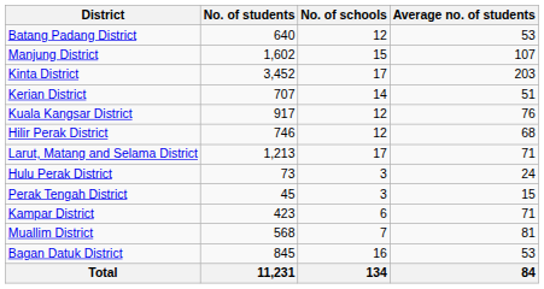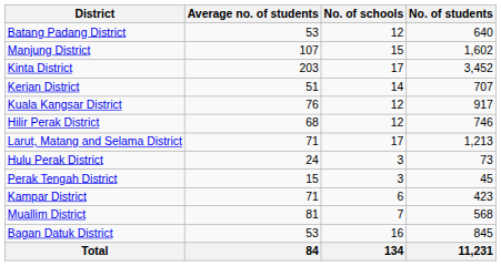 <table class="wikitable sortable">
 <tr>
 <th>District</th>
+<th>Average no. of students</th>
+<th>No. of schools</th>
 <th>No. of students</th>
-<th>No. of schools</th>
-<th>Average no. of students</th>
 </tr>
 <tr>
 <td><a href='#'>Batang Padang District</a></td>
+<td style="text-align:right;">53</td>
+<td style="text-align:right;">12</td>
 <td style="text-align:right;">640</td>
-<td style="text-align:right;">12</td>
-<td style="text-align:right;">53</td>
 </tr>
 <tr>
 <td><a href='#'>Manjung District</a></td>
+<td style="text-align:right;">107</td>
+<td style="text-align:right;">15</td>
 <td style="text-align:right;">1,602</td>
-<td style="text-align:right;">15</td>
-<td style="text-align:right;">107</td>
 </tr>
 <tr>
 <td><a href='#'>Kinta District</a></td>
+<td style="text-align:right;">203</td>
+<td style="text-align:right;">17</td>
 <td style="text-align:right;">3,452</td>
-<td style="text-align:right;">17</td>
-<td style="text-align:right;">203</td>
 </tr>
 <tr>
 <td><a href='#'>Kerian District</a></td>
+<td style="text-align:right;">51</td>
+<td style="text-align:right;">14</td>
 <td style="text-align:right;">707</td>
-<td style="text-align:right;">14</td>
-<td style="text-align:right;">51</td>
 </tr>
 <tr>
 <td><a href='#'>Kuala Kangsar District</a></td>
+<td style="text-align:right;">76</td>
+<td style="text-align:right;">12</td>
 <td style="text-align:right;">917</td>
-<td style="text-align:right;">12</td>
-<td style="text-align:right;">76</td>
 </tr>
 <tr>
 <td><a href='#'>Hilir Perak District</a></td>
+<td style="text-align:right;">68</td>
+<td style="text-align:right;">12</td>
 <td style="text-align:right;">746</td>
-<td style="text-align:right;">12</td>
-<td style="text-align:right;">68</td>
 </tr>
 <tr>
 <td><a href='#'>Larut, Matang and Selama District</a></td>
+<td style="text-align:right;">71</td>
+<td style="text-align:right;">17</td>
 <td style="text-align:right;">1,213</td>
-<td style="text-align:right;">17</td>
-<td style="text-align:right;">71</td>
 </tr>
 <tr>
 <td><a href='#'>Hulu Perak District</a></td>
+<td style="text-align:right;">24</td>
+<td style="text-align:right;">3</td>
 <td style="text-align:right;">73</td>
-<td style="text-align:right;">3</td>
-<td style="text-align:right;">24</td>
 </tr>
 <tr>
 <td><a href='#'>Perak Tengah District</a></td>
+<td style="text-align:right;">15</td>
+<td style="text-align:right;">3</td>
 <td style="text-align:right;">45</td>
-<td style="text-align:right;">3</td>
-<td style="text-align:right;">15</td>
 </tr>
 <tr>
 <td><a href='#'>Kampar District</a></td>
+<td style="text-align:right;">71</td>
+<td style="text-align:right;">6</td>
 <td style="text-align:right;">423</td>
-<td style="text-align:right;">6</td>
-<td style="text-align:right;">71</td>
 </tr>
 <tr>
 <td><a href='#'>Muallim District</a></td>
+<td style="text-align:right;">81</td>
+<td style="text-align:right;">7</td>
 <td style="text-align:right;">568</td>
-<td style="text-align:right;">7</td>
-<td style="text-align:right;">81</td>
 </tr>
 <tr>
 <td><a href='#'>Bagan Datuk District</a></td>
+<td style="text-align:right;">53</td>
+<td style="text-align:right;">16</td>
 <td style="text-align:right;">845</td>
-<td style="text-align:right;">16</td>
-<td style="text-align:right;">53</td>
 </tr>
 <tr>
 <th><strong>Total</strong></th>
+<th style="text-align:right;">84</th>
+<th style="text-align:right;">134</th>
 <th style="text-align:right;">11,231</th>
-<th style="text-align:right;">134</th>
-<th style="text-align:right;">84</th>
 </tr>
 </table>
